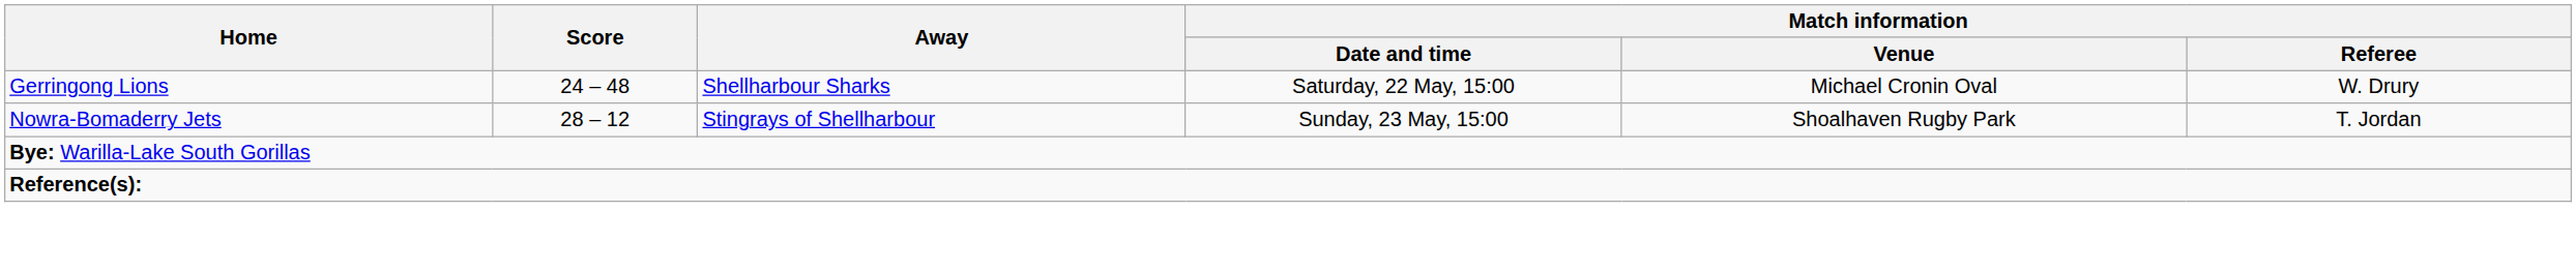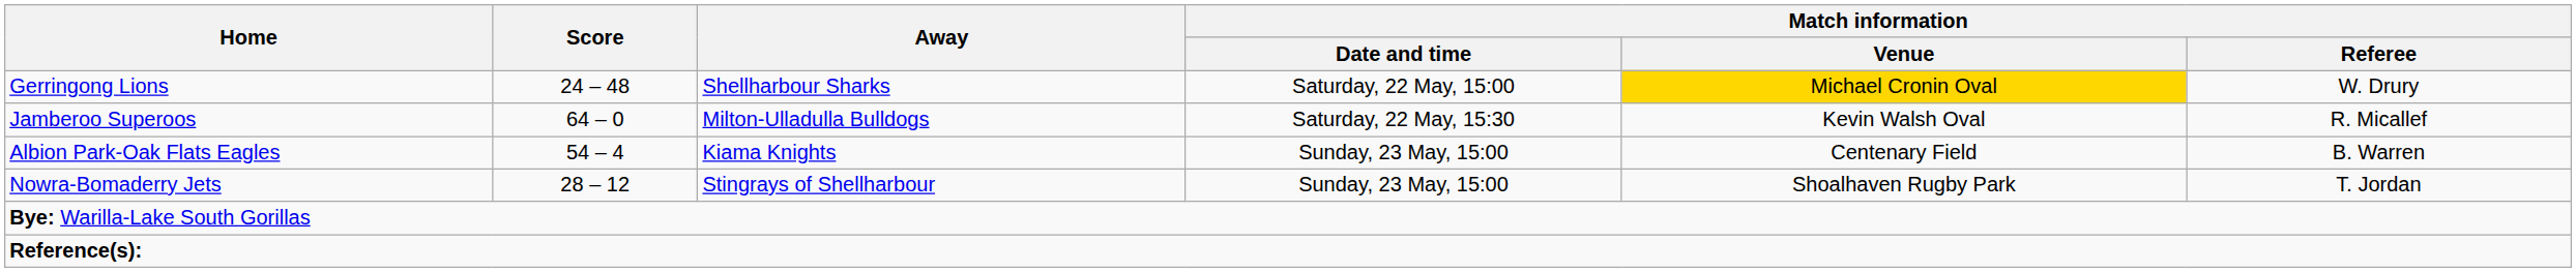 <table class="wikitable" width="100% text-align:center;">
 <tr>
 <th rowspan="2" width="19%">Home</th>
 <th rowspan="2" width="8%">Score</th>
 <th rowspan="2" width="19%">Away</th>
 <th colspan="3">Match information</th>
 </tr>
 <tr bgcolor="#CCCCCC">
 <th width="17%">Date and time</th>
 <th width="22%">Venue</th>
 <th>Referee</th>
 </tr>
 <tr>
 <td> <a href='#'>Gerringong Lions</a></td>
 <td style="text-align:center;">24 – 48</td>
 <td> <a href='#'>Shellharbour Sharks</a></td>
 <td style="text-align:center;">Saturday, 22 May, 15:00</td>
-<td style="text-align:center;">Michael Cronin Oval</td>
+<td style="background: gold; text-align:center;">Michael Cronin Oval</td>
 <td style="text-align:center;">W. Drury</td>
+</tr>
+<tr>
+<td> <a href='#'>Jamberoo Superoos</a></td>
+<td style="text-align:center;">64 – 0</td>
+<td> <a href='#'>Milton-Ulladulla Bulldogs</a></td>
+<td style="text-align:center;">Saturday, 22 May, 15:30</td>
+<td style="text-align:center;">Kevin Walsh Oval</td>
+<td style="text-align:center;">R. Micallef</td>
+</tr>
+<tr>
+<td> <a href='#'>Albion Park-Oak Flats Eagles</a></td>
+<td style="text-align:center;">54 – 4</td>
+<td> <a href='#'>Kiama Knights</a></td>
+<td style="text-align:center;">Sunday, 23 May, 15:00</td>
+<td style="text-align:center;">Centenary Field</td>
+<td style="text-align:center;">B. Warren</td>
 </tr>
 <tr>
 <td> <a href='#'>Nowra-Bomaderry Jets</a></td>
 <td style="text-align:center;">28 – 12</td>
 <td> <a href='#'>Stingrays of Shellharbour</a></td>
 <td style="text-align:center;">Sunday, 23 May, 15:00</td>
 <td style="text-align:center;">Shoalhaven Rugby Park</td>
 <td style="text-align:center;">T. Jordan</td>
 </tr>
 <tr>
 <td colspan="6" align="centre"><strong>Bye:</strong>  <a href='#'>Warilla-Lake South Gorillas</a></td>
 </tr>
 <tr>
 <td colspan="6"><strong>Reference(s):</strong> </td>
 </tr>
 </table>
